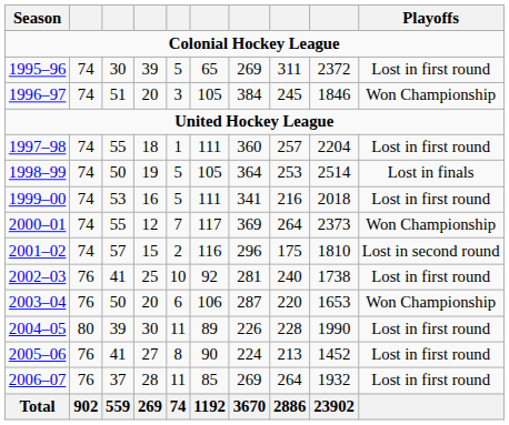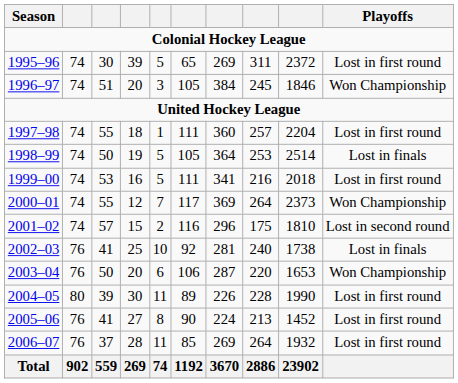 <table class="wikitable" style="text-align:center">
 <tr>
 <th>Season</th>
 <th></th>
 <th></th>
 <th></th>
 <th></th>
 <th></th>
 <th></th>
 <th></th>
 <th></th>
 <th>Playoffs</th>
 </tr>
 <tr>
 <td colspan=10><strong>Colonial Hockey League</strong></td>
 </tr>
 <tr>
 <td><a href='#'>1995–96</a></td>
 <td>74</td>
 <td>30</td>
 <td>39</td>
 <td>5</td>
 <td>65</td>
 <td>269</td>
 <td>311</td>
 <td>2372</td>
 <td>Lost in first round</td>
 </tr>
 <tr>
 <td><a href='#'>1996–97</a></td>
 <td>74</td>
 <td>51</td>
 <td>20</td>
 <td>3</td>
 <td>105</td>
 <td>384</td>
 <td>245</td>
 <td>1846</td>
 <td>Won Championship</td>
 </tr>
 <tr>
 <td colspan=10><strong>United Hockey League</strong></td>
 </tr>
 <tr>
 <td><a href='#'>1997–98</a></td>
 <td>74</td>
 <td>55</td>
 <td>18</td>
 <td>1</td>
 <td>111</td>
 <td>360</td>
 <td>257</td>
 <td>2204</td>
 <td>Lost in first round</td>
 </tr>
 <tr>
 <td><a href='#'>1998–99</a></td>
 <td>74</td>
 <td>50</td>
 <td>19</td>
 <td>5</td>
 <td>105</td>
 <td>364</td>
 <td>253</td>
 <td>2514</td>
 <td>Lost in finals</td>
 </tr>
 <tr>
 <td><a href='#'>1999–00</a></td>
 <td>74</td>
 <td>53</td>
 <td>16</td>
 <td>5</td>
 <td>111</td>
 <td>341</td>
 <td>216</td>
 <td>2018</td>
 <td>Lost in first round</td>
 </tr>
 <tr>
 <td><a href='#'>2000–01</a></td>
 <td>74</td>
 <td>55</td>
 <td>12</td>
 <td>7</td>
 <td>117</td>
 <td>369</td>
 <td>264</td>
 <td>2373</td>
 <td>Won Championship</td>
 </tr>
 <tr>
 <td><a href='#'>2001–02</a></td>
 <td>74</td>
 <td>57</td>
 <td>15</td>
 <td>2</td>
 <td>116</td>
 <td>296</td>
 <td>175</td>
 <td>1810</td>
 <td>Lost in second round</td>
 </tr>
 <tr>
 <td><a href='#'>2002–03</a></td>
 <td>76</td>
 <td>41</td>
 <td>25</td>
 <td>10</td>
 <td>92</td>
 <td>281</td>
 <td>240</td>
 <td>1738</td>
-<td>Lost in first round</td>
+<td>Lost in finals</td>
 </tr>
 <tr>
 <td><a href='#'>2003–04</a></td>
 <td>76</td>
 <td>50</td>
 <td>20</td>
 <td>6</td>
 <td>106</td>
 <td>287</td>
 <td>220</td>
 <td>1653</td>
 <td>Won Championship</td>
 </tr>
 <tr>
 <td><a href='#'>2004–05</a></td>
 <td>80</td>
 <td>39</td>
 <td>30</td>
 <td>11</td>
 <td>89</td>
 <td>226</td>
 <td>228</td>
 <td>1990</td>
 <td>Lost in first round</td>
 </tr>
 <tr>
 <td><a href='#'>2005–06</a></td>
 <td>76</td>
 <td>41</td>
 <td>27</td>
 <td>8</td>
 <td>90</td>
 <td>224</td>
 <td>213</td>
 <td>1452</td>
 <td>Lost in first round</td>
 </tr>
 <tr>
 <td><a href='#'>2006–07</a></td>
 <td>76</td>
 <td>37</td>
 <td>28</td>
 <td>11</td>
 <td>85</td>
 <td>269</td>
 <td>264</td>
 <td>1932</td>
 <td>Lost in first round</td>
 </tr>
 <tr>
 <th>Total</th>
 <th>902</th>
 <th>559</th>
 <th>269</th>
 <th>74</th>
 <th>1192</th>
 <th>3670</th>
 <th>2886</th>
 <th>23902</th>
 <th></th>
 </tr>
 </table>
